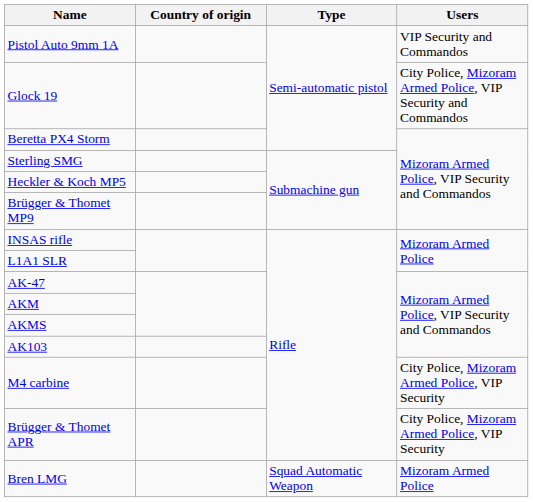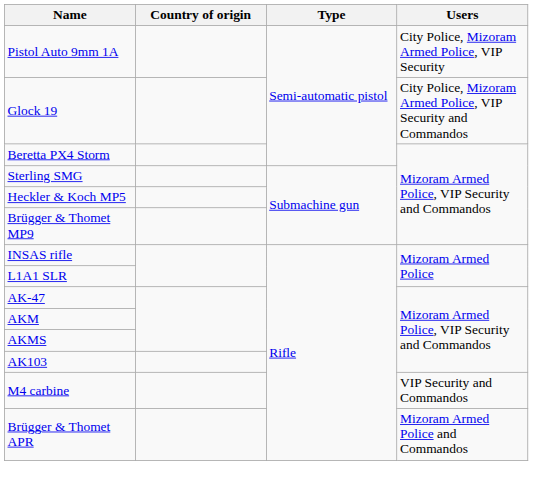 <table class="wikitable" border="0" width="100%">
 <tr>
 <th width="25%">Name</th>
 <th width="25%">Country of origin</th>
 <th width="25%">Type</th>
 <th>Users</th>
 </tr>
 <tr>
 <td><a href='#'>Pistol Auto 9mm 1A</a></td>
 <td></td>
 <td rowspan="3"><a href='#'>Semi-automatic pistol</a></td>
-<td>VIP Security and Commandos</td>
+<td>City Police, <a href='#'>Mizoram Armed Police</a>, VIP Security</td>
 </tr>
 <tr>
 <td><a href='#'>Glock 19</a></td>
 <td></td>
 <td>City Police, <a href='#'>Mizoram Armed Police</a>, VIP Security and Commandos</td>
 </tr>
 <tr>
 <td><a href='#'>Beretta PX4 Storm</a></td>
 <td></td>
 <td rowspan="4"><a href='#'>Mizoram Armed Police</a>, VIP Security and Commandos</td>
 </tr>
 <tr>
 <td><a href='#'>Sterling SMG</a></td>
 <td></td>
 <td rowspan="3"><a href='#'>Submachine gun</a></td>
 </tr>
 <tr>
 <td><a href='#'>Heckler & Koch MP5</a></td>
 <td></td>
 </tr>
 <tr>
 <td><a href='#'>Brügger & Thomet MP9</a></td>
 <td></td>
 </tr>
 <tr>
 <td><a href='#'>INSAS rifle</a></td>
 <td rowspan="2"></td>
 <td rowspan="8"><a href='#'>Rifle</a></td>
 <td rowspan="2"><a href='#'>Mizoram Armed Police</a></td>
 </tr>
 <tr>
 <td><a href='#'>L1A1 SLR</a></td>
 </tr>
 <tr>
 <td><a href='#'>AK-47</a></td>
 <td rowspan="3"></td>
 <td rowspan="4"><a href='#'>Mizoram Armed Police</a>, VIP Security and Commandos</td>
 </tr>
 <tr>
 <td><a href='#'>AKM</a></td>
 </tr>
 <tr>
 <td><a href='#'>AKMS</a></td>
 </tr>
 <tr>
 <td><a href='#'>AK103</a></td>
 <td></td>
 </tr>
 <tr>
 <td><a href='#'>M4 carbine</a></td>
 <td></td>
-<td>City Police, <a href='#'>Mizoram Armed Police</a>, VIP Security</td>
+<td>VIP Security and Commandos</td>
 </tr>
 <tr>
 <td><a href='#'>Brügger & Thomet APR</a></td>
 <td></td>
-<td>City Police, <a href='#'>Mizoram Armed Police</a>, VIP Security</td>
-</tr>
-<tr>
-<td><a href='#'>Bren LMG</a></td>
-<td></td>
-<td><a href='#'>Squad Automatic Weapon</a></td>
-<td><a href='#'>Mizoram Armed Police</a></td>
+<td><a href='#'>Mizoram Armed Police</a> and Commandos</td>
 </tr>
 </table>
